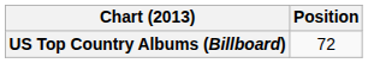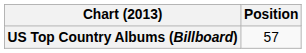 <table class="wikitable plainrowheaders">
 <tr>
 <th>Chart (2013)</th>
 <th>Position</th>
 </tr>
 <tr>
 <th scope="row">US Top Country Albums (<em>Billboard</em>)</th>
-<td style="text-align:center;">72</td>
+<td style="text-align:center;">57</td>
 </tr>
 </table>
